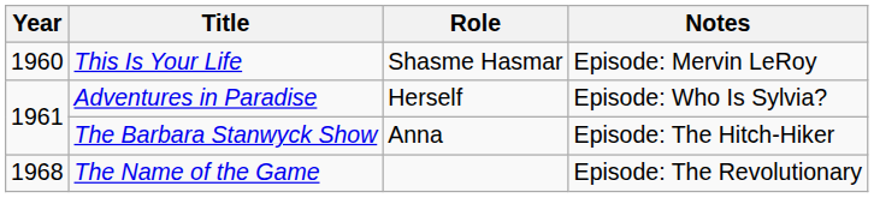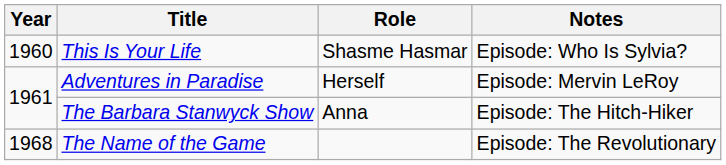 <table class="wikitable">
 <tr>
 <th>Year</th>
 <th>Title</th>
 <th>Role</th>
 <th>Notes</th>
 </tr>
 <tr>
 <td>1960</td>
 <td><em><a href='#'>This Is Your Life</a></em></td>
 <td>Shasme Hasmar</td>
-<td>Episode: Mervin LeRoy</td>
+<td>Episode: Who Is Sylvia?</td>
 </tr>
 <tr>
 <td rowspan="2">1961</td>
 <td><em><a href='#'>Adventures in Paradise</a></em></td>
 <td>Herself</td>
-<td>Episode: Who Is Sylvia?</td>
+<td>Episode: Mervin LeRoy</td>
 </tr>
 <tr>
 <td><em><a href='#'>The Barbara Stanwyck Show</a></em></td>
 <td>Anna</td>
 <td>Episode: The Hitch-Hiker</td>
 </tr>
 <tr>
 <td>1968</td>
 <td><em><a href='#'>The Name of the Game</a></em></td>
 <td></td>
 <td>Episode: The Revolutionary</td>
 </tr>
 </table>
